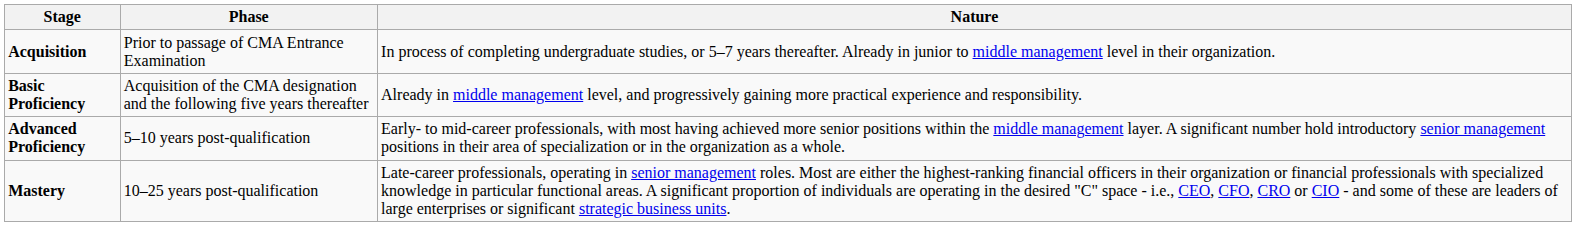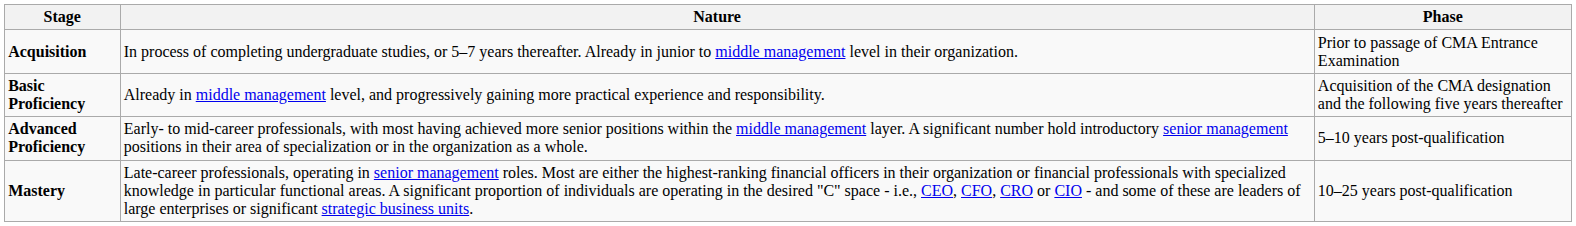 <table class="wikitable">
 <tr>
 <th>Stage</th>
+<th>Nature</th>
 <th>Phase</th>
-<th>Nature</th>
 </tr>
 <tr>
 <td><strong>Acquisition</strong></td>
+<td>In process of completing undergraduate studies, or 5–7 years thereafter. Already in junior to <a href='#'>middle management</a> level in their organization.</td>
 <td>Prior to passage of CMA Entrance Examination</td>
-<td>In process of completing undergraduate studies, or 5–7 years thereafter. Already in junior to <a href='#'>middle management</a> level in their organization.</td>
 </tr>
 <tr>
 <td><strong>Basic Proficiency</strong></td>
+<td>Already in <a href='#'>middle management</a> level, and progressively gaining more practical experience and responsibility.</td>
 <td>Acquisition of the CMA designation and the following five years thereafter</td>
-<td>Already in <a href='#'>middle management</a> level, and progressively gaining more practical experience and responsibility.</td>
 </tr>
 <tr>
 <td><strong>Advanced Proficiency</strong></td>
+<td>Early- to mid-career professionals, with most having achieved more senior positions within the <a href='#'>middle management</a> layer. A significant number hold introductory <a href='#'>senior management</a> positions in their area of specialization or in the organization as a whole.</td>
 <td>5–10 years post-qualification</td>
-<td>Early- to mid-career professionals, with most having achieved more senior positions within the <a href='#'>middle management</a> layer. A significant number hold introductory <a href='#'>senior management</a> positions in their area of specialization or in the organization as a whole.</td>
 </tr>
 <tr>
 <td><strong>Mastery</strong></td>
+<td>Late-career professionals, operating in <a href='#'>senior management</a> roles. Most are either the highest-ranking financial officers in their organization or financial professionals with specialized knowledge in particular functional areas. A significant proportion of individuals are operating in the desired "C" space - i.e., <a href='#'>CEO</a>, <a href='#'>CFO</a>, <a href='#'>CRO</a> or <a href='#'>CIO</a> - and some of these are leaders of large enterprises or significant <a href='#'>strategic business units</a>.</td>
 <td>10–25 years post-qualification</td>
-<td>Late-career professionals, operating in <a href='#'>senior management</a> roles. Most are either the highest-ranking financial officers in their organization or financial professionals with specialized knowledge in particular functional areas. A significant proportion of individuals are operating in the desired "C" space - i.e., <a href='#'>CEO</a>, <a href='#'>CFO</a>, <a href='#'>CRO</a> or <a href='#'>CIO</a> - and some of these are leaders of large enterprises or significant <a href='#'>strategic business units</a>.</td>
 </tr>
 </table>
